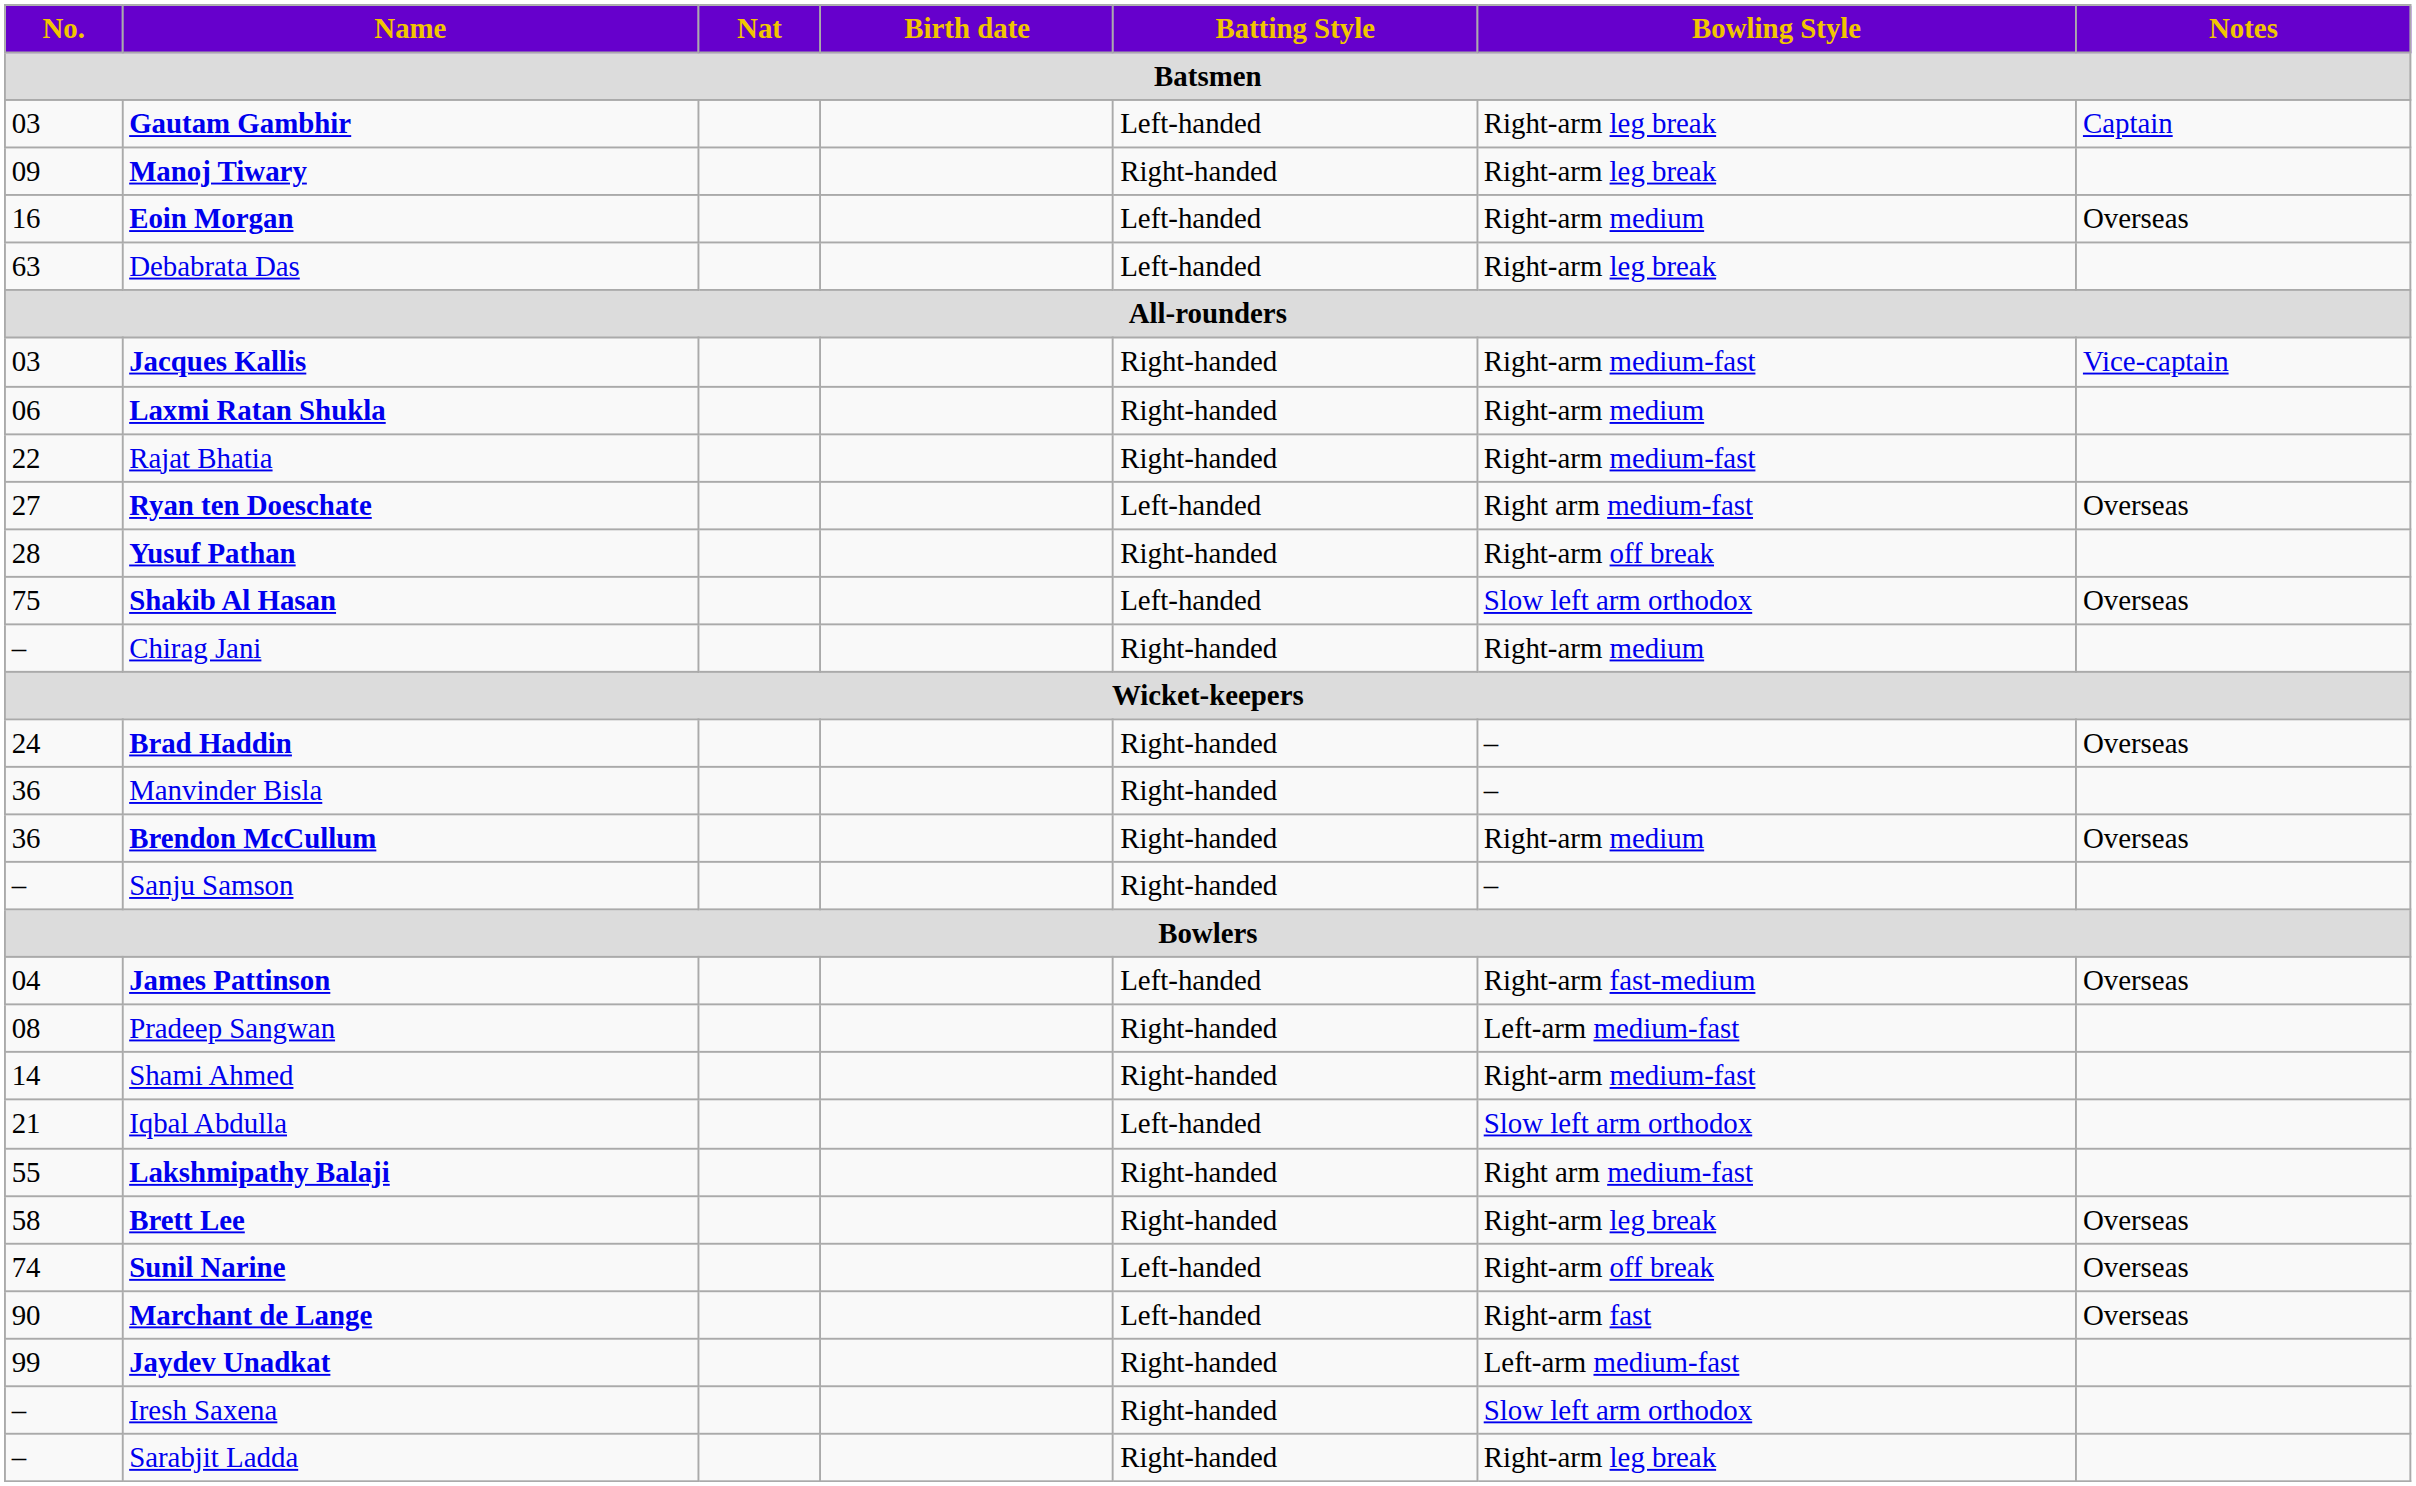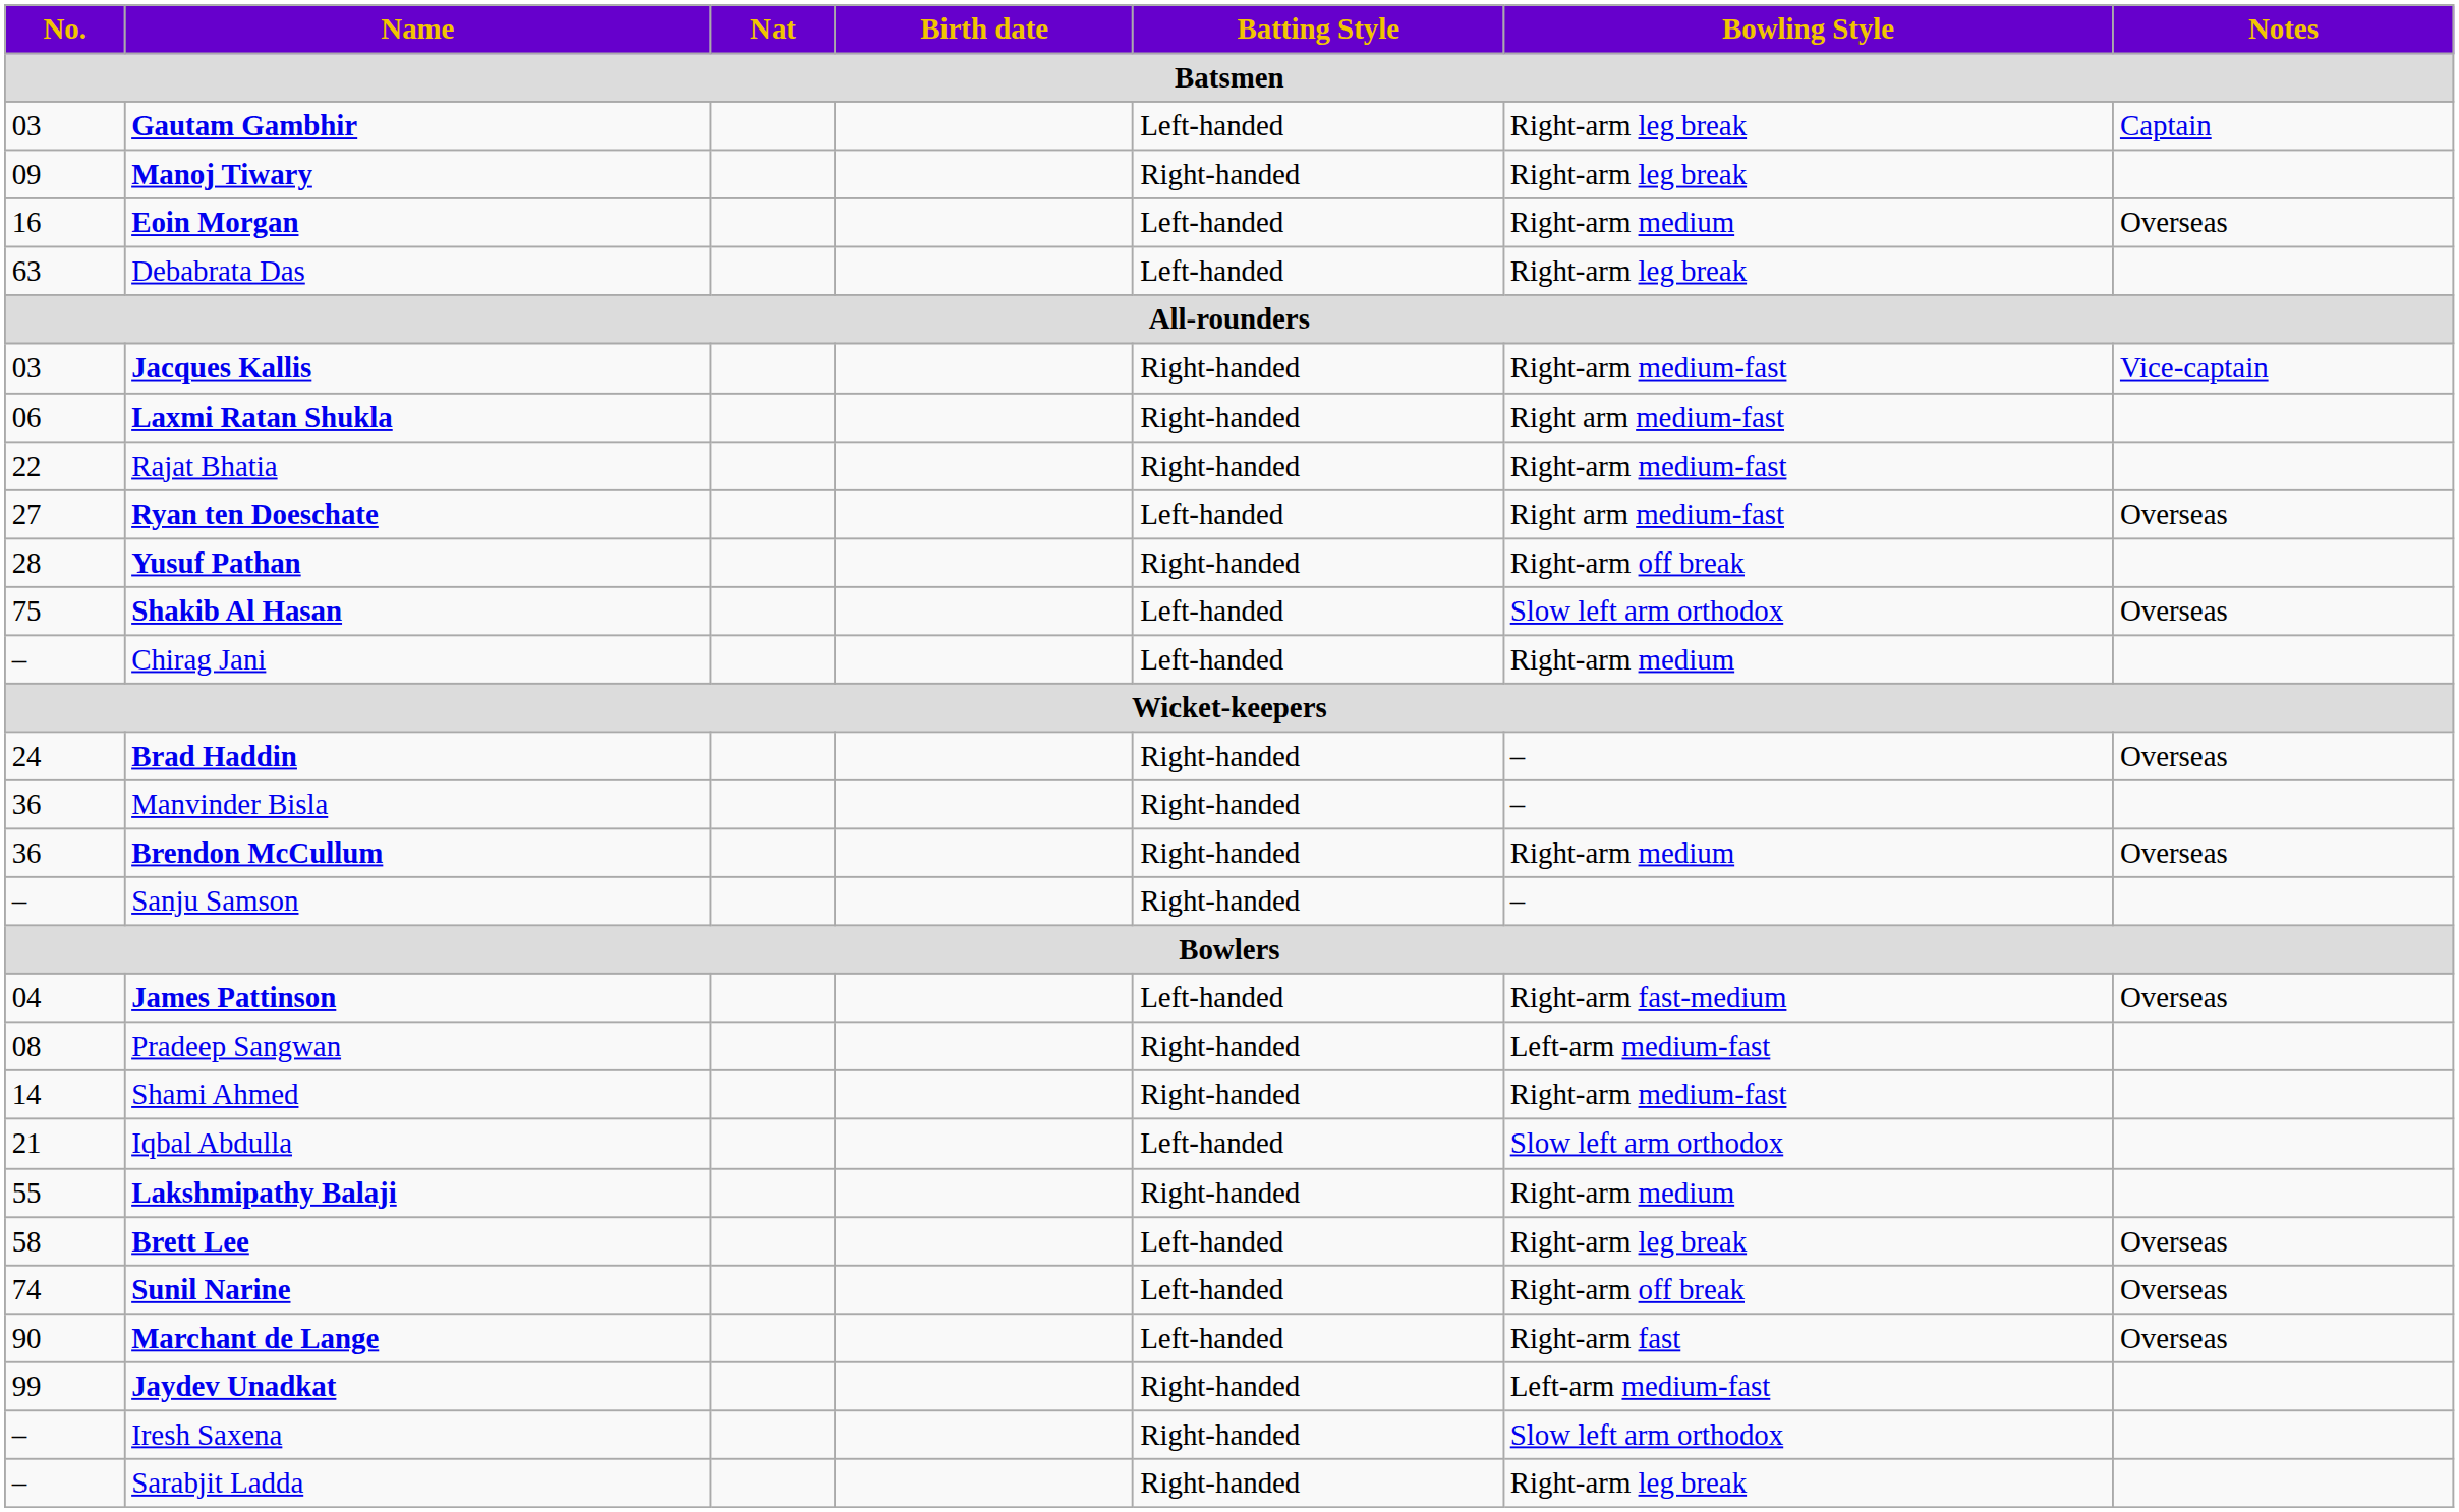 <table class="wikitable" style="font-size:95%;" width="80%">
 <tr>
 <th style="background: #6600CC; color:#f1c500" align=right>No.</th>
 <th style="background: #6600CC; color:#f1c500" align=right>Name</th>
 <th style="background: #6600CC; color:#f1c500" align=right>Nat</th>
 <th style="background: #6600CC; color:#f1c500" align=right>Birth date</th>
 <th style="background: #6600CC; color:#f1c500" align=right>Batting Style</th>
 <th style="background: #6600CC; color:#f1c500" align=right>Bowling Style</th>
 <th style="background: #6600CC; color:#f1c500" align=right>Notes</th>
 </tr>
 <tr>
 <th colspan="7" style="background: #DCDCDC" align=right>Batsmen</th>
 </tr>
 <tr>
 <td>03</td>
 <td><strong><a href='#'>Gautam Gambhir</a></strong></td>
 <td style="text-align:center"></td>
 <td></td>
 <td>Left-handed</td>
 <td>Right-arm <a href='#'>leg break</a></td>
 <td><a href='#'>Captain</a></td>
 </tr>
 <tr>
 <td>09</td>
 <td><strong><a href='#'>Manoj Tiwary</a></strong></td>
 <td style="text-align:center"></td>
 <td></td>
 <td>Right-handed</td>
 <td>Right-arm <a href='#'>leg break</a></td>
 <td></td>
 </tr>
 <tr>
 <td>16</td>
 <td><strong><a href='#'>Eoin Morgan</a></strong></td>
 <td style="text-align:center"></td>
 <td></td>
 <td>Left-handed</td>
 <td>Right-arm <a href='#'>medium</a></td>
 <td>Overseas</td>
 </tr>
 <tr>
 <td>63</td>
 <td><a href='#'>Debabrata Das</a></td>
 <td style="text-align:center"></td>
 <td></td>
 <td>Left-handed</td>
 <td>Right-arm <a href='#'>leg break</a></td>
 <td></td>
 </tr>
 <tr>
 <th colspan="7" style="background: #DCDCDC" align=right>All-rounders</th>
 </tr>
 <tr>
 <td>03</td>
 <td><strong><a href='#'>Jacques Kallis</a></strong></td>
 <td style="text-align:center"></td>
 <td></td>
 <td>Right-handed</td>
 <td>Right-arm <a href='#'>medium-fast</a></td>
 <td><a href='#'>Vice-captain</a></td>
 </tr>
 <tr>
 <td>06</td>
 <td><strong><a href='#'>Laxmi Ratan Shukla</a></strong></td>
 <td style="text-align:center"></td>
 <td></td>
 <td>Right-handed</td>
-<td>Right-arm <a href='#'>medium</a></td>
+<td>Right arm <a href='#'>medium-fast</a></td>
 <td></td>
 </tr>
 <tr>
 <td>22</td>
 <td><a href='#'>Rajat Bhatia</a></td>
 <td style="text-align:center"></td>
 <td></td>
 <td>Right-handed</td>
 <td>Right-arm <a href='#'>medium-fast</a></td>
 <td></td>
 </tr>
 <tr>
 <td>27</td>
 <td><strong><a href='#'>Ryan ten Doeschate</a></strong></td>
 <td style="text-align:center"></td>
 <td></td>
 <td>Left-handed</td>
 <td>Right arm <a href='#'>medium-fast</a></td>
 <td>Overseas</td>
 </tr>
 <tr>
 <td>28</td>
 <td><strong><a href='#'>Yusuf Pathan</a></strong></td>
 <td style="text-align:center"></td>
 <td></td>
 <td>Right-handed</td>
 <td>Right-arm <a href='#'>off break</a></td>
 <td></td>
 </tr>
 <tr>
 <td>75</td>
 <td><strong><a href='#'>Shakib Al Hasan</a></strong></td>
 <td style="text-align:center"></td>
 <td></td>
 <td>Left-handed</td>
 <td><a href='#'>Slow left arm orthodox</a></td>
 <td>Overseas</td>
 </tr>
 <tr>
 <td>–</td>
 <td><a href='#'>Chirag Jani</a></td>
 <td style="text-align:center"></td>
 <td></td>
-<td>Right-handed</td>
+<td>Left-handed</td>
 <td>Right-arm <a href='#'>medium</a></td>
 <td></td>
 </tr>
 <tr>
 <th colspan="7" style="background: #DCDCDC" align=right>Wicket-keepers</th>
 </tr>
 <tr>
 <td>24</td>
 <td><strong><a href='#'>Brad Haddin</a></strong></td>
 <td style="text-align:center"></td>
 <td></td>
 <td>Right-handed</td>
 <td>–</td>
 <td>Overseas</td>
 </tr>
 <tr>
 <td>36</td>
 <td><a href='#'>Manvinder Bisla</a></td>
 <td style="text-align:center"></td>
 <td></td>
 <td>Right-handed</td>
 <td>–</td>
 <td></td>
 </tr>
 <tr>
 <td>36</td>
 <td><strong><a href='#'>Brendon McCullum</a></strong></td>
 <td style="text-align:center"></td>
 <td></td>
 <td>Right-handed</td>
 <td>Right-arm <a href='#'>medium</a></td>
 <td>Overseas</td>
 </tr>
 <tr>
 <td>–</td>
 <td><a href='#'>Sanju Samson</a></td>
 <td style="text-align:center"></td>
 <td></td>
 <td>Right-handed</td>
 <td>–</td>
 <td></td>
 </tr>
 <tr>
 <th colspan="7" style="background: #DCDCDC" align=right>Bowlers</th>
 </tr>
 <tr>
 <td>04</td>
 <td><strong><a href='#'>James Pattinson</a></strong></td>
 <td style="text-align:center"></td>
 <td></td>
 <td>Left-handed</td>
 <td>Right-arm <a href='#'>fast-medium</a></td>
 <td>Overseas</td>
 </tr>
 <tr>
 <td>08</td>
 <td><a href='#'>Pradeep Sangwan</a></td>
 <td style="text-align:center"></td>
 <td></td>
 <td>Right-handed</td>
 <td>Left-arm <a href='#'>medium-fast</a></td>
 <td></td>
 </tr>
 <tr>
 <td>14</td>
 <td><a href='#'>Shami Ahmed</a></td>
 <td style="text-align:center"></td>
 <td></td>
 <td>Right-handed</td>
 <td>Right-arm <a href='#'>medium-fast</a></td>
 <td></td>
 </tr>
 <tr>
 <td>21</td>
 <td><a href='#'>Iqbal Abdulla</a></td>
 <td style="text-align:center"></td>
 <td></td>
 <td>Left-handed</td>
 <td><a href='#'>Slow left arm orthodox</a></td>
 <td></td>
 </tr>
 <tr>
 <td>55</td>
 <td><strong><a href='#'>Lakshmipathy Balaji</a></strong></td>
 <td style="text-align:center"></td>
 <td></td>
 <td>Right-handed</td>
-<td>Right arm <a href='#'>medium-fast</a></td>
+<td>Right-arm <a href='#'>medium</a></td>
 <td></td>
 </tr>
 <tr>
 <td>58</td>
 <td><strong><a href='#'>Brett Lee</a></strong></td>
 <td style="text-align:center"></td>
 <td></td>
-<td>Right-handed</td>
+<td>Left-handed</td>
 <td>Right-arm <a href='#'>leg break</a></td>
 <td>Overseas</td>
 </tr>
 <tr>
 <td>74</td>
 <td><strong><a href='#'>Sunil Narine</a></strong></td>
 <td style="text-align:center"></td>
 <td></td>
 <td>Left-handed</td>
 <td>Right-arm <a href='#'>off break</a></td>
 <td>Overseas</td>
 </tr>
 <tr>
 <td>90</td>
 <td><strong><a href='#'>Marchant de Lange</a></strong></td>
 <td style="text-align:center"></td>
 <td></td>
 <td>Left-handed</td>
 <td>Right-arm <a href='#'>fast</a></td>
 <td>Overseas</td>
 </tr>
 <tr>
 <td>99</td>
 <td><strong><a href='#'>Jaydev Unadkat</a></strong></td>
 <td style="text-align:center"></td>
 <td></td>
 <td>Right-handed</td>
 <td>Left-arm <a href='#'>medium-fast</a></td>
 <td></td>
 </tr>
 <tr>
 <td>–</td>
 <td><a href='#'>Iresh Saxena</a></td>
 <td style="text-align:center"></td>
 <td></td>
 <td>Right-handed</td>
 <td><a href='#'>Slow left arm orthodox</a></td>
 <td></td>
 </tr>
 <tr>
 <td>–</td>
 <td><a href='#'>Sarabjit Ladda</a></td>
 <td style="text-align:center"></td>
 <td></td>
 <td>Right-handed</td>
 <td>Right-arm <a href='#'>leg break</a></td>
 <td></td>
 </tr>
 </table>
